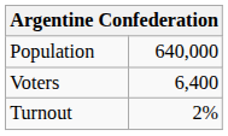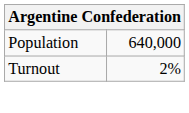 <table class="wikitable" style="text-align:right">
 <tr>
 <th colspan=2>Argentine Confederation</th>
 </tr>
 <tr>
 <td align=left>Population</td>
 <td>640,000</td>
 </tr>
 <tr>
-<td align=left>Voters</td>
-<td>6,400</td>
-</tr>
-<tr>
 <td align=left>Turnout</td>
 <td>2%</td>
 </tr>
 </table>
